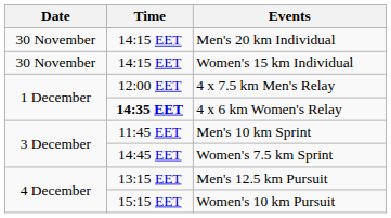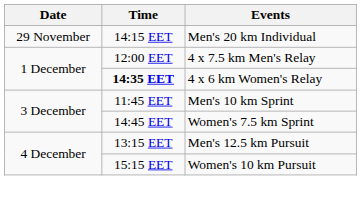 <table class="wikitable" style="text-align: center" width="420">
 <tr>
 <th>Date</th>
 <th>Time</th>
 <th>Events</th>
 </tr>
 <tr>
-<td>30 November</td>
+<td>29 November</td>
 <td>14:15 <a href='#'>EET</a></td>
 <td style="text-align: left">Men's 20 km Individual</td>
-</tr>
-<tr>
-<td>30 November</td>
-<td>14:15 <a href='#'>EET</a></td>
-<td style="text-align: left">Women's 15 km Individual</td>
 </tr>
 <tr>
 <td rowspan=2>1 December</td>
 <td>12:00 <a href='#'>EET</a></td>
 <td style="text-align: left">4 x 7.5 km Men's Relay</td>
 </tr>
 <tr>
 <td><strong>14:35 <a href='#'>EET</a></strong></td>
 <td style="text-align: left">4 x 6 km Women's Relay</td>
 </tr>
 <tr>
 <td rowspan=2>3 December</td>
 <td>11:45 <a href='#'>EET</a></td>
 <td style="text-align: left">Men's 10 km Sprint</td>
 </tr>
 <tr>
 <td>14:45 <a href='#'>EET</a></td>
 <td style="text-align: left">Women's 7.5 km Sprint</td>
 </tr>
 <tr>
 <td rowspan=2>4 December</td>
 <td>13:15 <a href='#'>EET</a></td>
 <td style="text-align: left">Men's 12.5 km Pursuit</td>
 </tr>
 <tr>
 <td>15:15 <a href='#'>EET</a></td>
 <td style="text-align: left">Women's 10 km Pursuit</td>
 </tr>
 </table>
